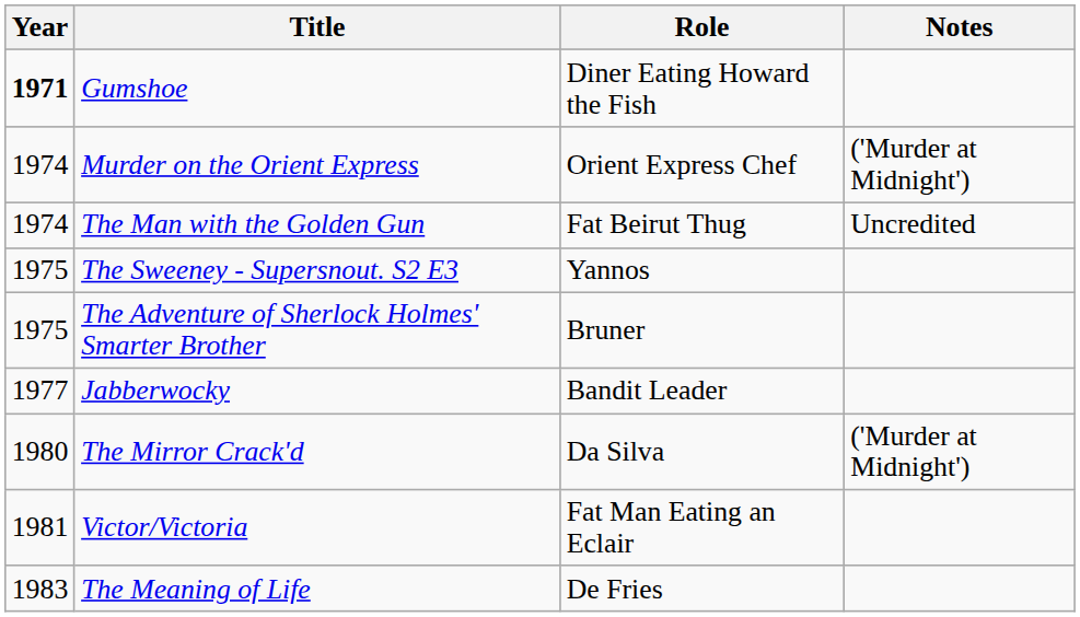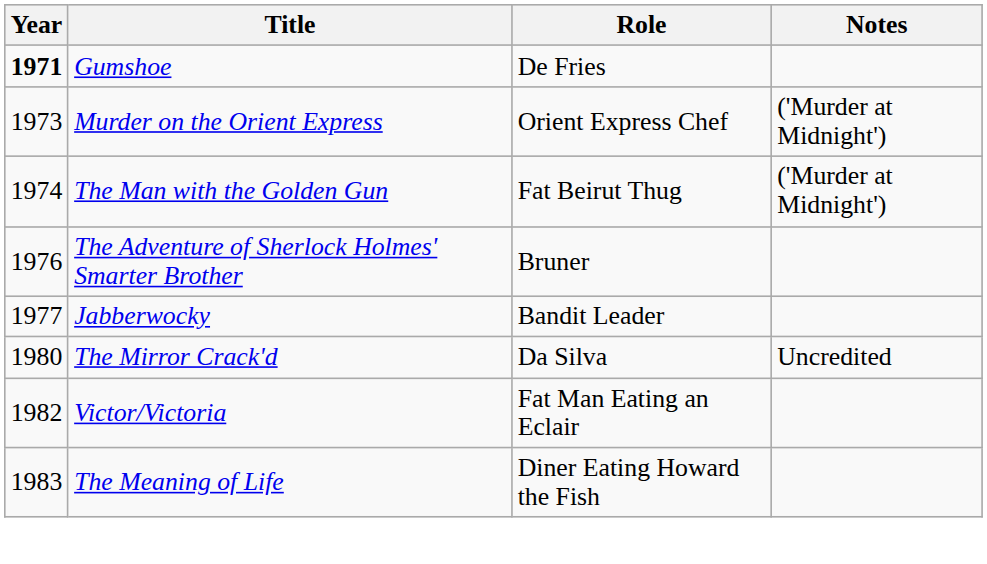 <table class="wikitable">
 <tr>
 <th>Year</th>
 <th>Title</th>
 <th>Role</th>
 <th>Notes</th>
 </tr>
 <tr>
 <td><strong>1971</strong></td>
 <td><em><a href='#'>Gumshoe</a></em></td>
-<td>Diner Eating Howard the Fish</td>
+<td>De Fries</td>
 <td></td>
 </tr>
 <tr>
-<td>1974</td>
+<td>1973</td>
 <td><em><a href='#'>Murder on the Orient Express</a></em></td>
 <td>Orient Express Chef</td>
 <td>('Murder at Midnight')</td>
 </tr>
 <tr>
 <td>1974</td>
 <td><em><a href='#'>The Man with the Golden Gun</a></em></td>
 <td>Fat Beirut Thug</td>
-<td>Uncredited</td>
+<td>('Murder at Midnight')</td>
 </tr>
 <tr>
-<td>1975</td>
-<td><em> <a href='#'>The Sweeney - Supersnout. S2 E3</a></em></td>
-<td>Yannos</td>
-<td></td>
-</tr>
-<tr>
-<td>1975</td>
+<td>1976</td>
 <td><em><a href='#'>The Adventure of Sherlock Holmes' Smarter Brother</a></em></td>
 <td>Bruner</td>
 <td></td>
 </tr>
 <tr>
 <td>1977</td>
 <td><em><a href='#'>Jabberwocky</a></em></td>
 <td>Bandit Leader</td>
 <td></td>
 </tr>
 <tr>
 <td>1980</td>
 <td><em><a href='#'>The Mirror Crack'd</a></em></td>
 <td>Da Silva</td>
-<td>('Murder at Midnight')</td>
+<td>Uncredited</td>
 </tr>
 <tr>
-<td>1981</td>
+<td>1982</td>
 <td><em><a href='#'>Victor/Victoria</a></em></td>
 <td>Fat Man Eating an Eclair</td>
 <td></td>
 </tr>
 <tr>
 <td>1983</td>
 <td><em><a href='#'>The Meaning of Life</a></em></td>
-<td>De Fries</td>
+<td>Diner Eating Howard the Fish</td>
 <td></td>
 </tr>
 </table>
